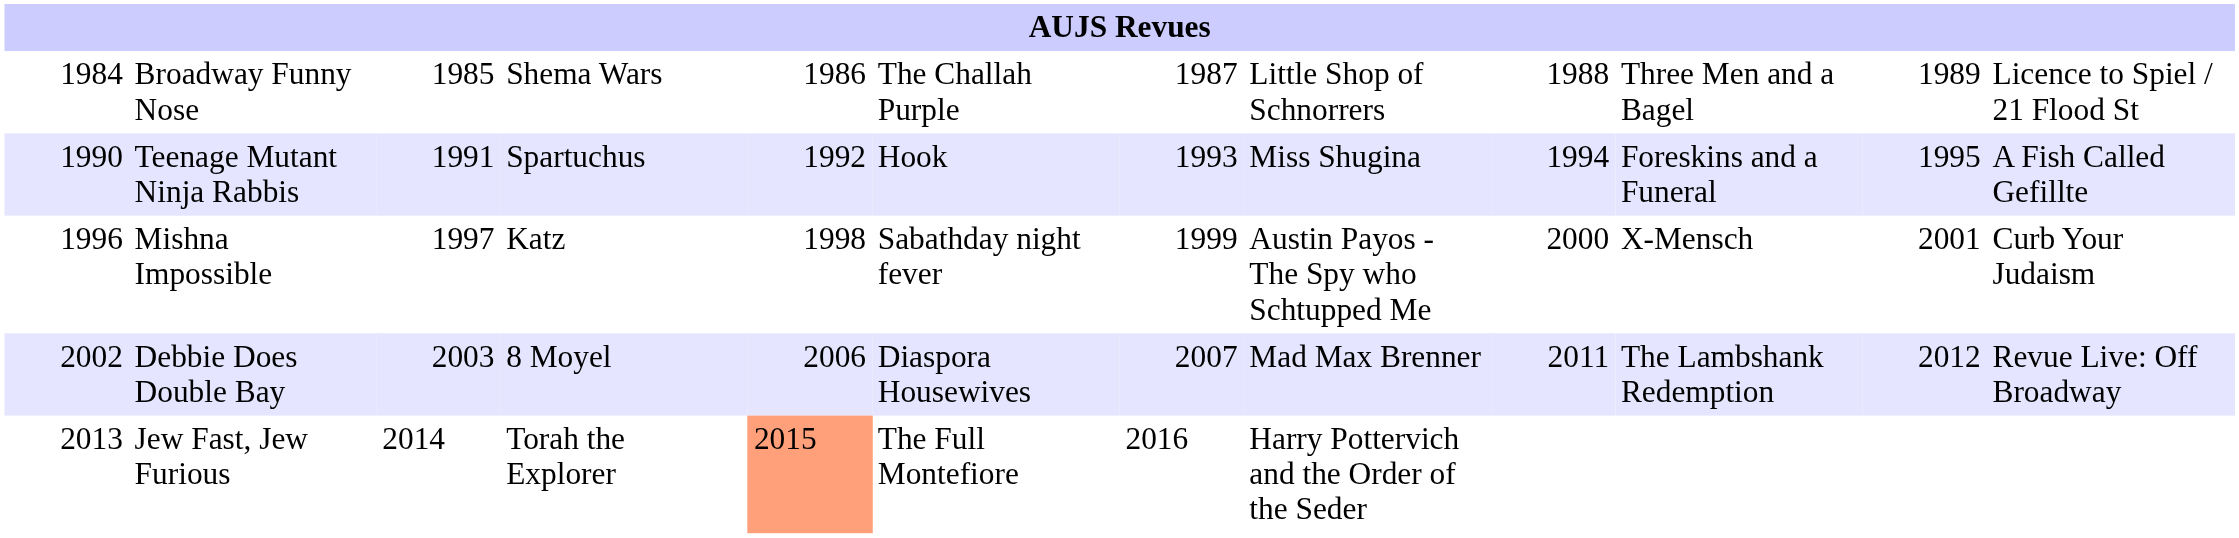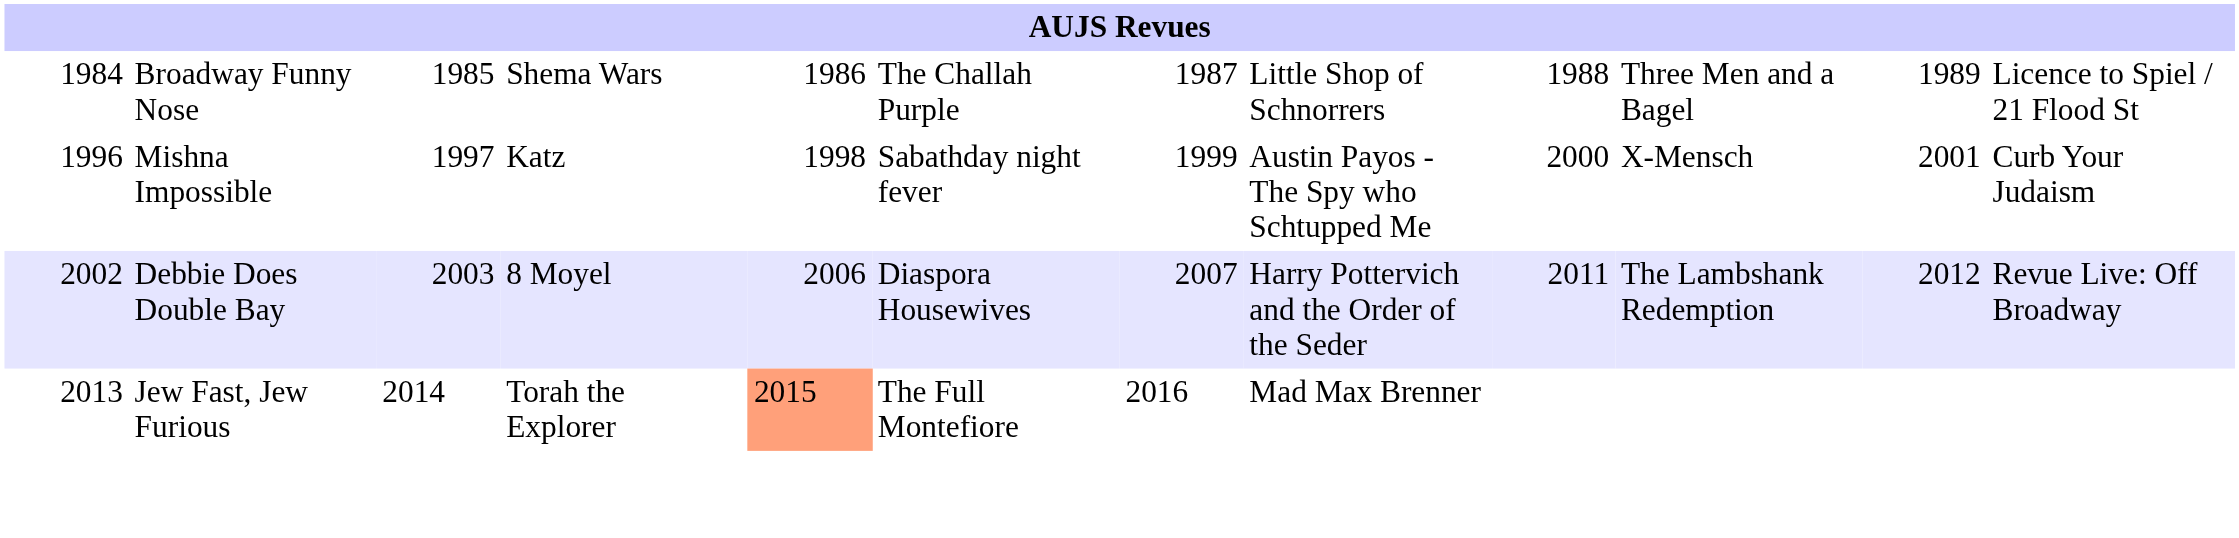 <table class="toccolours"  width="90%" align="center" border="0" valign="top" cellspacing=0 cellpadding=3 style="text-left; border-collapse:collapse">
 <tr style="background:#ccccff">
 <th colspan=12>AUJS Revues</th>
 </tr>
 <tr valign="top">
 <td width="5%" align="right">1984</td>
 <td width="10%">Broadway Funny Nose</td>
 <td width="5%" align="right">1985</td>
 <td>Shema Wars</td>
 <td width="5%" align="right">1986</td>
 <td width="10%">The Challah Purple</td>
 <td width="5%" align="right">1987</td>
 <td width="10%">Little Shop of Schnorrers</td>
 <td width="5%" align="right">1988</td>
 <td width="10%">Three Men and a Bagel</td>
 <td width="5%" align="right">1989</td>
 <td width="10%">Licence to Spiel / 21 Flood St</td>
-</tr>
-<tr style="background:#E5E5FF" valign="top">
-<td align="right">1990</td>
-<td>Teenage Mutant Ninja Rabbis</td>
-<td align="right">1991</td>
-<td>Spartuchus</td>
-<td align="right">1992</td>
-<td>Hook</td>
-<td align="right">1993</td>
-<td>Miss Shugina</td>
-<td align="right">1994</td>
-<td>Foreskins and a Funeral</td>
-<td align="right">1995</td>
-<td>A Fish Called Gefillte</td>
 </tr>
 <tr valign="top">
 <td align="right">1996</td>
 <td>Mishna Impossible</td>
 <td align="right">1997</td>
 <td width="10%">Katz</td>
 <td align="right">1998</td>
 <td>Sabathday night fever</td>
 <td align="right">1999</td>
 <td>Austin Payos - The Spy who Schtupped Me</td>
 <td align="right">2000</td>
 <td>X-Mensch</td>
 <td align="right">2001</td>
 <td>Curb Your Judaism</td>
 </tr>
 <tr style="background:#E5E5FF" valign="top">
 <td align="right">2002</td>
 <td>Debbie Does Double Bay</td>
 <td align="right">2003</td>
 <td>8 Moyel</td>
 <td align="right">2006</td>
 <td>Diaspora Housewives</td>
 <td align="right">2007</td>
-<td>Mad Max Brenner</td>
+<td>Harry Pottervich and the Order of the Seder</td>
 <td align="right">2011</td>
 <td>The Lambshank Redemption</td>
 <td align="right">2012</td>
 <td>Revue Live: Off Broadway</td>
 </tr>
 <tr valign="top">
 <td align="right">2013</td>
 <td>Jew Fast, Jew Furious</td>
 <td>2014</td>
 <td>Torah the Explorer</td>
 <td style="background: lightsalmon;">2015</td>
 <td>The Full Montefiore</td>
 <td>2016</td>
-<td>Harry Pottervich and the Order of the Seder</td>
+<td>Mad Max Brenner</td>
 </tr>
 </table>
